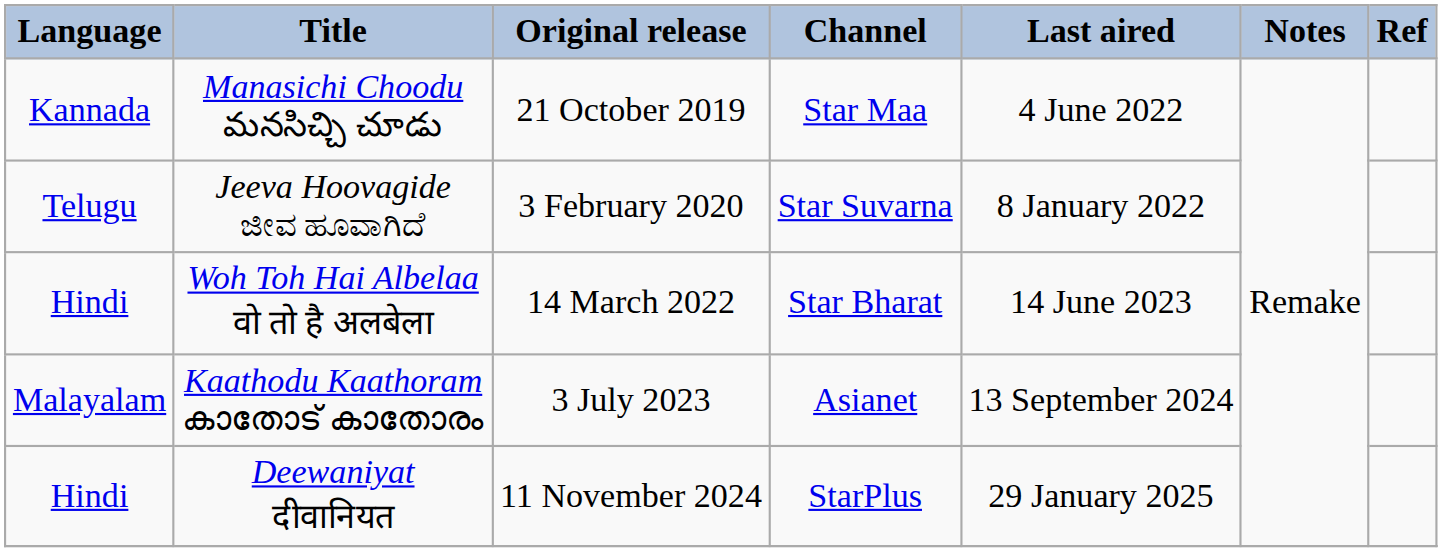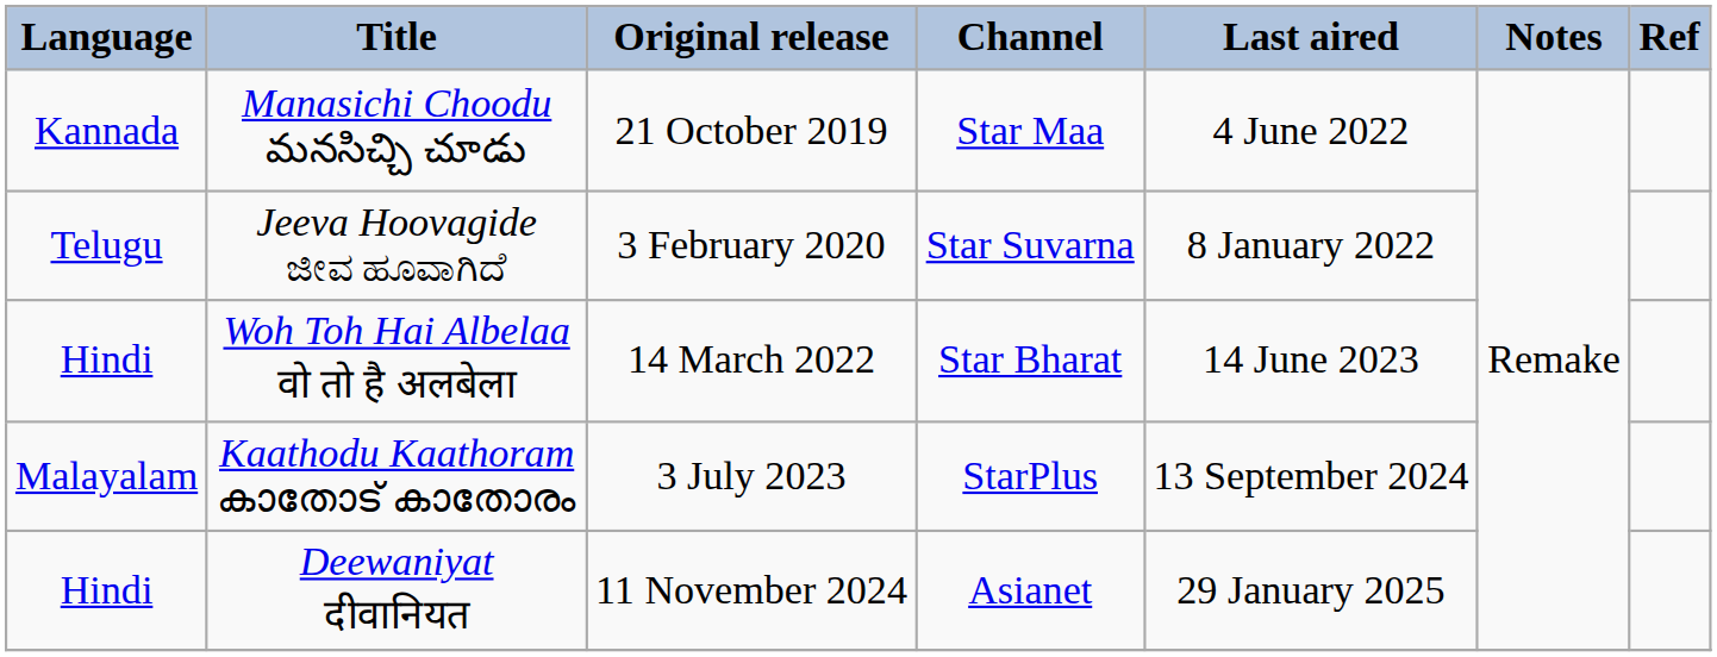 <table class="wikitable" style="text-align:center;">
 <tr>
 <th style="background:LightSteelBlue;">Language</th>
 <th style="background:LightSteelBlue;">Title</th>
 <th style="background:LightSteelBlue;">Original release</th>
 <th style="background:LightSteelBlue;">Channel</th>
 <th style="background:LightSteelBlue;">Last aired</th>
 <th style="background:LightSteelBlue;">Notes</th>
 <th style="background:LightSteelBlue;">Ref</th>
 </tr>
 <tr>
 <td><a href='#'>Kannada</a></td>
 <td><em><a href='#'>Manasichi Choodu</a></em><br>మనసిచ్చి చూడు</td>
 <td>21 October 2019</td>
 <td><a href='#'>Star Maa</a></td>
 <td>4 June 2022</td>
 <td rowspan="5">Remake</td>
 <td></td>
 </tr>
 <tr>
 <td><a href='#'>Telugu</a></td>
 <td><em>Jeeva Hoovagide</em><br>ಜೀವ ಹೂವಾಗಿದೆ</td>
 <td>3 February 2020</td>
 <td><a href='#'>Star Suvarna</a></td>
 <td>8 January 2022</td>
 <td></td>
 </tr>
 <tr>
 <td><a href='#'>Hindi</a></td>
 <td><em><a href='#'>Woh Toh Hai Albelaa</a></em><br>वो तो है अलबेला</td>
 <td>14 March 2022</td>
 <td><a href='#'>Star Bharat</a></td>
 <td>14 June 2023</td>
 <td></td>
 </tr>
 <tr>
 <td><a href='#'>Malayalam</a></td>
 <td><em><a href='#'>Kaathodu Kaathoram</a></em><br>കാതോട് കാതോരം</td>
 <td>3 July 2023</td>
-<td><a href='#'>Asianet</a></td>
+<td><a href='#'>StarPlus</a></td>
 <td>13 September 2024</td>
 <td></td>
 </tr>
 <tr>
 <td><a href='#'>Hindi</a></td>
 <td><em><a href='#'>Deewaniyat</a></em><br>दीवानियत</td>
 <td>11 November 2024</td>
-<td><a href='#'>StarPlus</a></td>
+<td><a href='#'>Asianet</a></td>
 <td>29 January 2025</td>
 <td></td>
 </tr>
 <tr>
 </tr>
 </table>
